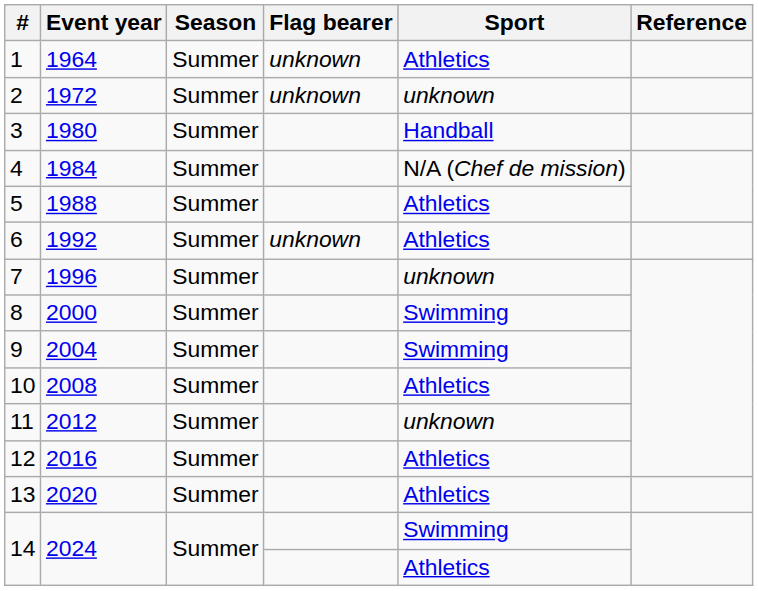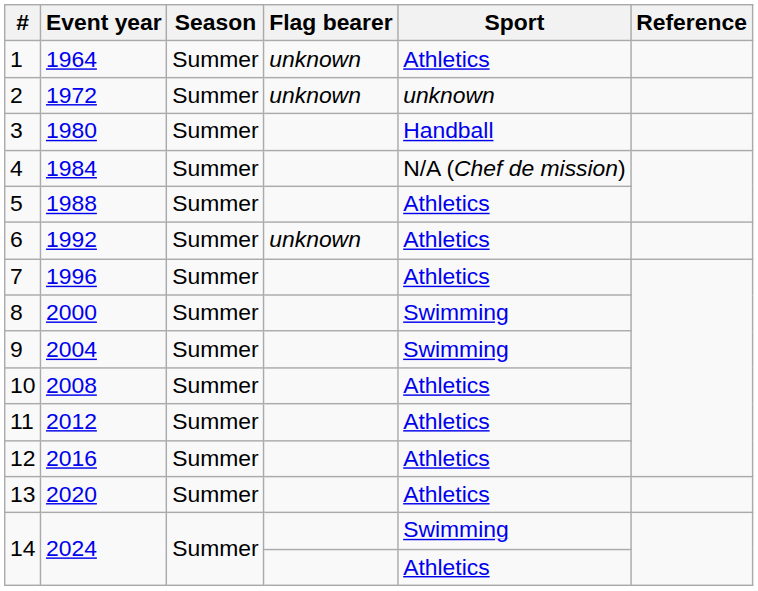 <table class="wikitable sortable">
 <tr>
 <th>#</th>
 <th>Event year</th>
 <th>Season</th>
 <th>Flag bearer</th>
 <th>Sport</th>
 <th>Reference</th>
 </tr>
 <tr>
 <td>1</td>
 <td><a href='#'>1964</a></td>
 <td>Summer</td>
 <td><em>unknown</em></td>
 <td><a href='#'>Athletics</a></td>
 <td></td>
 </tr>
 <tr>
 <td>2</td>
 <td><a href='#'>1972</a></td>
 <td>Summer</td>
 <td><em>unknown</em></td>
 <td><em>unknown</em></td>
 <td></td>
 </tr>
 <tr>
 <td>3</td>
 <td><a href='#'>1980</a></td>
 <td>Summer</td>
 <td></td>
 <td><a href='#'>Handball</a></td>
 <td></td>
 </tr>
 <tr>
 <td>4</td>
 <td><a href='#'>1984</a></td>
 <td>Summer</td>
 <td></td>
 <td>N/A (<em>Chef de mission</em>)</td>
 <td rowspan=2></td>
 </tr>
 <tr>
 <td>5</td>
 <td><a href='#'>1988</a></td>
 <td>Summer</td>
 <td></td>
 <td><a href='#'>Athletics</a></td>
 </tr>
 <tr>
 <td>6</td>
 <td><a href='#'>1992</a></td>
 <td>Summer</td>
 <td><em>unknown</em></td>
 <td><a href='#'>Athletics</a></td>
 <td></td>
 </tr>
 <tr>
 <td>7</td>
 <td><a href='#'>1996</a></td>
 <td>Summer</td>
 <td></td>
-<td><em>unknown</em></td>
+<td><a href='#'>Athletics</a></td>
 <td rowspan=6></td>
 </tr>
 <tr>
 <td>8</td>
 <td><a href='#'>2000</a></td>
 <td>Summer</td>
 <td></td>
 <td><a href='#'>Swimming</a></td>
 </tr>
 <tr>
 <td>9</td>
 <td><a href='#'>2004</a></td>
 <td>Summer</td>
 <td></td>
 <td><a href='#'>Swimming</a></td>
 </tr>
 <tr>
 <td>10</td>
 <td><a href='#'>2008</a></td>
 <td>Summer</td>
 <td></td>
 <td><a href='#'>Athletics</a></td>
 </tr>
 <tr>
 <td>11</td>
 <td><a href='#'>2012</a></td>
 <td>Summer</td>
 <td></td>
-<td><em>unknown</em></td>
+<td><a href='#'>Athletics</a></td>
 </tr>
 <tr>
 <td>12</td>
 <td><a href='#'>2016</a></td>
 <td>Summer</td>
 <td></td>
 <td><a href='#'>Athletics</a></td>
 </tr>
 <tr>
 <td>13</td>
 <td><a href='#'>2020</a></td>
 <td>Summer</td>
 <td></td>
 <td><a href='#'>Athletics</a></td>
 <td></td>
 </tr>
 <tr>
 <td rowspan=2>14</td>
 <td rowspan=2><a href='#'>2024</a></td>
 <td rowspan=2>Summer</td>
 <td></td>
 <td><a href='#'>Swimming</a></td>
 <td rowspan=2></td>
 </tr>
 <tr>
 <td></td>
 <td><a href='#'>Athletics</a></td>
 </tr>
 </table>
